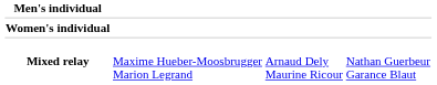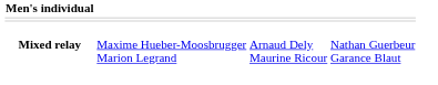 <table>
 <tr>
 <th scope="row">Men's individual</th>
 <td></td>
 <td></td>
 <td></td>
 </tr>
 <tr bgcolor=#DDDDDD>
 <td colspan=4></td>
-</tr>
-<tr>
-<th scope="row">Women's individual</th>
-<td></td>
-<td></td>
-<td></td>
 </tr>
 <tr bgcolor=#DDDDDD>
 <td colspan=4></td>
 </tr>
 <tr>
 <th scope="row">Mixed relay</th>
 <td><br><a href='#'>Maxime Hueber-Moosbrugger</a><br><a href='#'>Marion Legrand</a></td>
 <td><br><a href='#'>Arnaud Dely</a><br><a href='#'>Maurine Ricour</a></td>
 <td><br><a href='#'>Nathan Guerbeur</a><br><a href='#'>Garance Blaut</a></td>
 </tr>
 </table>
